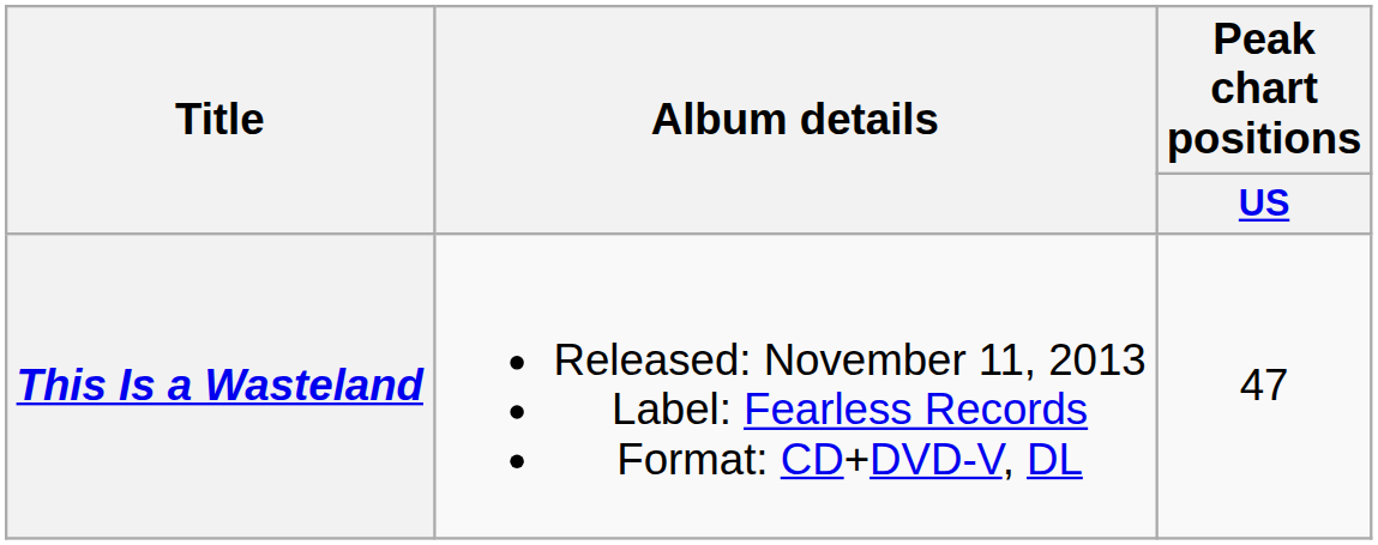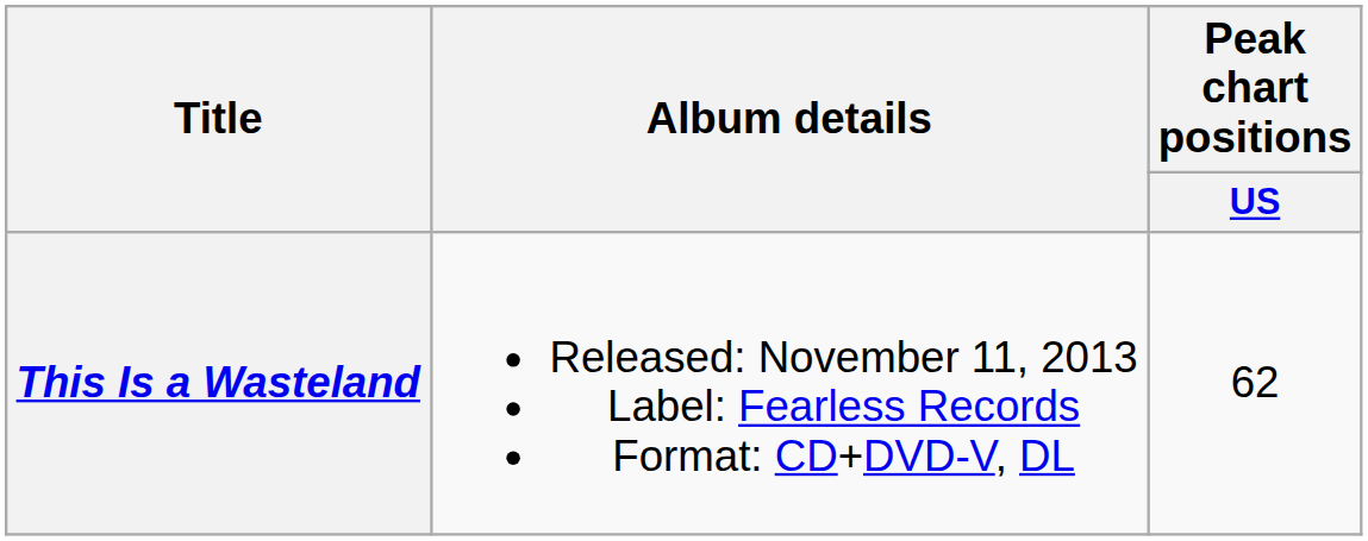 <table class="wikitable plainrowheaders" style="text-align:center;">
 <tr>
 <th scope="col" rowspan="2">Title</th>
 <th scope="col" rowspan="2">Album details</th>
 <th scope="col" colspan="1">Peak chart positions</th>
 </tr>
 <tr>
 <th style="width:35px;font-size:smaller;"><a href='#'>US</a></th>
 </tr>
 <tr>
 <th scope="row"><em><a href='#'>This Is a Wasteland</a></em></th>
 <td><br><ul><li>Released: November 11, 2013</li><li>Label: <a href='#'>Fearless Records</a></li><li>Format: <a href='#'>CD</a>+<a href='#'>DVD-V</a>, <a href='#'>DL</a></li></ul></td>
-<td>47</td>
+<td>62</td>
 </tr>
 </table>
